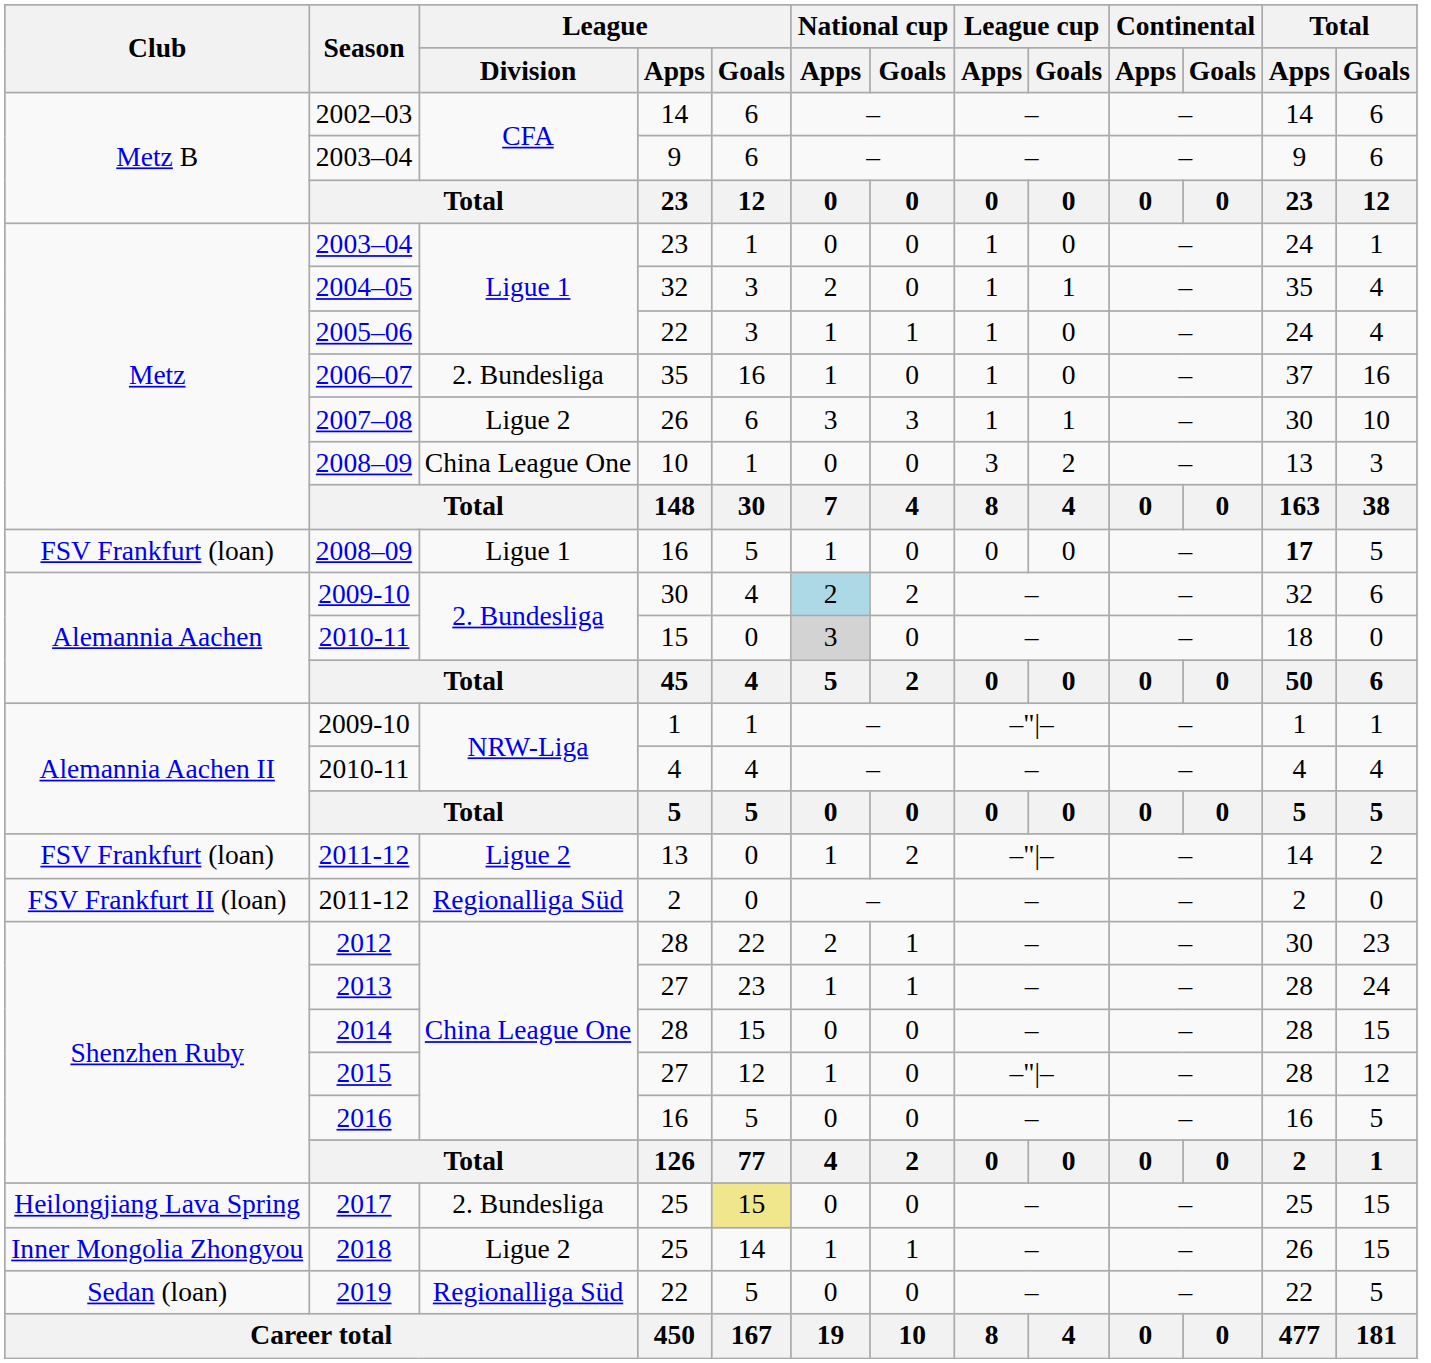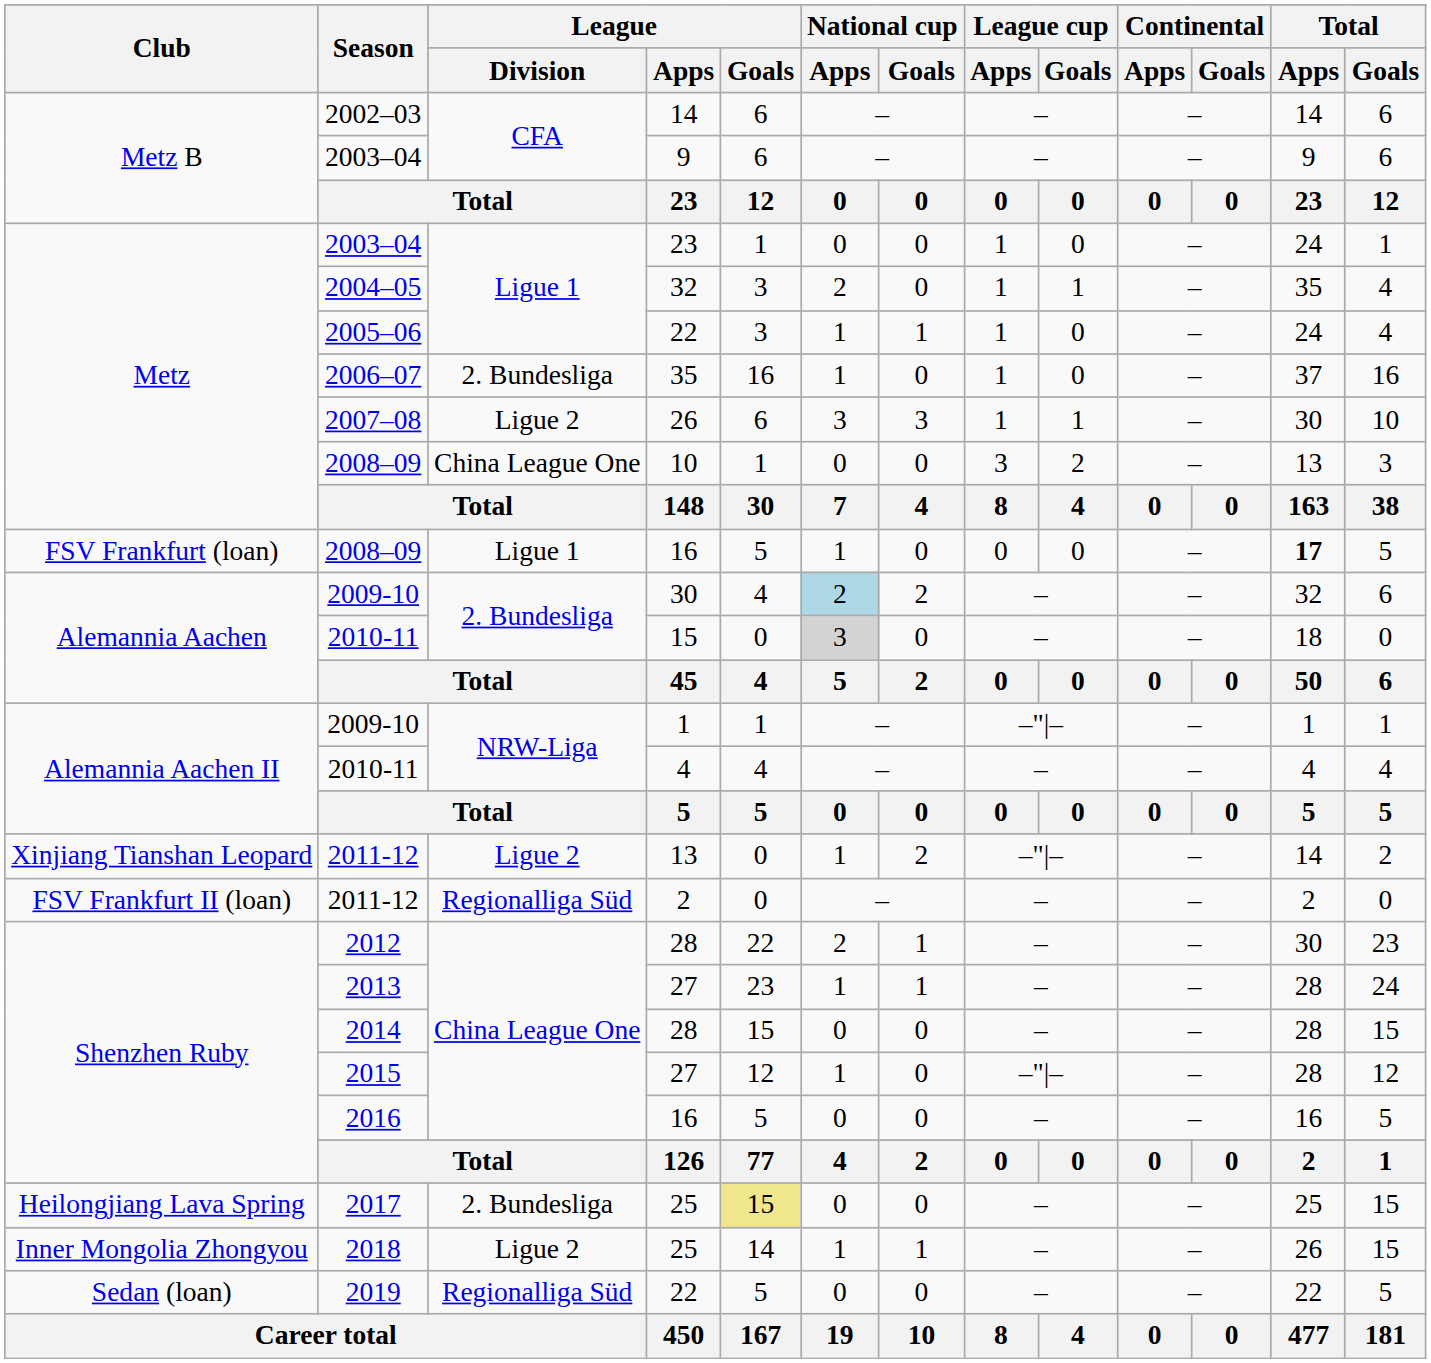 <table class="wikitable" style="text-align: center">
 <tr>
 <th rowspan="2">Club</th>
 <th rowspan="2">Season</th>
 <th colspan="3">League</th>
 <th colspan="2">National cup</th>
 <th colspan="2">League cup</th>
 <th colspan="2">Continental</th>
 <th colspan="2">Total</th>
 </tr>
 <tr>
 <th>Division</th>
 <th>Apps</th>
 <th>Goals</th>
 <th>Apps</th>
 <th>Goals</th>
 <th>Apps</th>
 <th>Goals</th>
 <th>Apps</th>
 <th>Goals</th>
 <th>Apps</th>
 <th>Goals</th>
 </tr>
 <tr>
 <td rowspan="3"><a href='#'>Metz</a> B</td>
 <td>2002–03</td>
 <td rowspan="2"><a href='#'>CFA</a></td>
 <td>14</td>
 <td>6</td>
 <td colspan="2">–</td>
 <td colspan="2">–</td>
 <td colspan="2">–</td>
 <td>14</td>
 <td>6</td>
 </tr>
 <tr>
 <td>2003–04</td>
 <td>9</td>
 <td>6</td>
 <td colspan="2">–</td>
 <td colspan="2">–</td>
 <td colspan="2">–</td>
 <td>9</td>
 <td>6</td>
 </tr>
 <tr>
 <th colspan="2">Total</th>
 <th>23</th>
 <th>12</th>
 <th>0</th>
 <th>0</th>
 <th>0</th>
 <th>0</th>
 <th>0</th>
 <th>0</th>
 <th>23</th>
 <th>12</th>
 </tr>
 <tr>
 <td rowspan="7"><a href='#'>Metz</a></td>
 <td><a href='#'>2003–04</a></td>
 <td rowspan="3"><a href='#'>Ligue 1</a></td>
 <td>23</td>
 <td>1</td>
 <td>0</td>
 <td>0</td>
 <td>1</td>
 <td>0</td>
 <td colspan="2">–</td>
 <td>24</td>
 <td>1</td>
 </tr>
 <tr>
 <td><a href='#'>2004–05</a></td>
 <td>32</td>
 <td>3</td>
 <td>2</td>
 <td>0</td>
 <td>1</td>
 <td>1</td>
 <td colspan="2">–</td>
 <td>35</td>
 <td>4</td>
 </tr>
 <tr>
 <td><a href='#'>2005–06</a></td>
 <td>22</td>
 <td>3</td>
 <td>1</td>
 <td>1</td>
 <td>1</td>
 <td>0</td>
 <td colspan="2">–</td>
 <td>24</td>
 <td>4</td>
 </tr>
 <tr>
 <td><a href='#'>2006–07</a></td>
 <td>2. Bundesliga</td>
 <td>35</td>
 <td>16</td>
 <td>1</td>
 <td>0</td>
 <td>1</td>
 <td>0</td>
 <td colspan="2">–</td>
 <td>37</td>
 <td>16</td>
 </tr>
 <tr>
 <td><a href='#'>2007–08</a></td>
 <td>Ligue 2</td>
 <td>26</td>
 <td>6</td>
 <td>3</td>
 <td>3</td>
 <td>1</td>
 <td>1</td>
 <td colspan="2">–</td>
 <td>30</td>
 <td>10</td>
 </tr>
 <tr>
 <td><a href='#'>2008–09</a></td>
 <td>China League One</td>
 <td>10</td>
 <td>1</td>
 <td>0</td>
 <td>0</td>
 <td>3</td>
 <td>2</td>
 <td colspan="2">–</td>
 <td>13</td>
 <td>3</td>
 </tr>
 <tr>
 <th colspan="2">Total</th>
 <th>148</th>
 <th>30</th>
 <th>7</th>
 <th>4</th>
 <th>8</th>
 <th>4</th>
 <th>0</th>
 <th>0</th>
 <th>163</th>
 <th>38</th>
 </tr>
 <tr>
 <td><a href='#'>FSV Frankfurt</a> (loan)</td>
 <td><a href='#'>2008–09</a></td>
 <td>Ligue 1</td>
 <td>16</td>
 <td>5</td>
 <td>1</td>
 <td>0</td>
 <td>0</td>
 <td>0</td>
 <td colspan="2">–</td>
 <td><strong>17</strong></td>
 <td>5</td>
 </tr>
 <tr>
 <td rowspan="3"><a href='#'>Alemannia Aachen</a></td>
 <td><a href='#'>2009-10</a></td>
 <td rowspan="2"><a href='#'>2. Bundesliga</a></td>
 <td>30</td>
 <td>4</td>
 <td style="background: lightblue;">2</td>
 <td>2</td>
 <td colspan="2">–</td>
 <td colspan="2">–</td>
 <td>32</td>
 <td>6</td>
 </tr>
 <tr>
 <td><a href='#'>2010-11</a></td>
 <td>15</td>
 <td>0</td>
 <td style="background: lightgrey;">3</td>
 <td>0</td>
 <td colspan="2">–</td>
 <td colspan="2">–</td>
 <td>18</td>
 <td>0</td>
 </tr>
 <tr>
 <th colspan="2">Total</th>
 <th>45</th>
 <th>4</th>
 <th>5</th>
 <th>2</th>
 <th>0</th>
 <th>0</th>
 <th>0</th>
 <th>0</th>
 <th>50</th>
 <th>6</th>
 </tr>
 <tr>
 <td rowspan="3"><a href='#'>Alemannia Aachen II</a></td>
 <td>2009-10</td>
 <td rowspan="2"><a href='#'>NRW-Liga</a></td>
 <td>1</td>
 <td>1</td>
 <td colspan="2">–</td>
 <td colspan="2">–"|–</td>
 <td colspan="2">–</td>
 <td>1</td>
 <td>1</td>
 </tr>
 <tr>
 <td>2010-11</td>
 <td>4</td>
 <td>4</td>
 <td colspan="2">–</td>
 <td colspan="2">–</td>
 <td colspan="2">–</td>
 <td>4</td>
 <td>4</td>
 </tr>
 <tr>
 <th colspan="2">Total</th>
 <th>5</th>
 <th>5</th>
 <th>0</th>
 <th>0</th>
 <th>0</th>
 <th>0</th>
 <th>0</th>
 <th>0</th>
 <th>5</th>
 <th>5</th>
 </tr>
 <tr>
-<td><a href='#'>FSV Frankfurt</a> (loan)</td>
+<td><a href='#'>Xinjiang Tianshan Leopard</a></td>
 <td><a href='#'>2011-12</a></td>
 <td><a href='#'>Ligue 2</a></td>
 <td>13</td>
 <td>0</td>
 <td>1</td>
 <td>2</td>
 <td colspan="2">–"|–</td>
 <td colspan="2">–</td>
 <td>14</td>
 <td>2</td>
 </tr>
 <tr>
 <td><a href='#'>FSV Frankfurt II</a> (loan)</td>
 <td>2011-12</td>
 <td><a href='#'>Regionalliga Süd</a></td>
 <td>2</td>
 <td>0</td>
 <td colspan="2">–</td>
 <td colspan="2">–</td>
 <td colspan="2">–</td>
 <td>2</td>
 <td>0</td>
 </tr>
 <tr>
 <td rowspan="6"><a href='#'>Shenzhen Ruby</a></td>
 <td><a href='#'>2012</a></td>
 <td rowspan="5"><a href='#'>China League One</a></td>
 <td>28</td>
 <td>22</td>
 <td>2</td>
 <td>1</td>
 <td colspan="2">–</td>
 <td colspan="2">–</td>
 <td>30</td>
 <td>23</td>
 </tr>
 <tr>
 <td><a href='#'>2013</a></td>
 <td>27</td>
 <td>23</td>
 <td>1</td>
 <td>1</td>
 <td colspan="2">–</td>
 <td colspan="2">–</td>
 <td>28</td>
 <td>24</td>
 </tr>
 <tr>
 <td><a href='#'>2014</a></td>
 <td>28</td>
 <td>15</td>
 <td>0</td>
 <td>0</td>
 <td colspan="2">–</td>
 <td colspan="2">–</td>
 <td>28</td>
 <td>15</td>
 </tr>
 <tr>
 <td><a href='#'>2015</a></td>
 <td>27</td>
 <td>12</td>
 <td>1</td>
 <td>0</td>
 <td colspan="2">–"|–</td>
 <td colspan="2">–</td>
 <td>28</td>
 <td>12</td>
 </tr>
 <tr>
 <td><a href='#'>2016</a></td>
 <td>16</td>
 <td>5</td>
 <td>0</td>
 <td>0</td>
 <td colspan="2">–</td>
 <td colspan="2">–</td>
 <td>16</td>
 <td>5</td>
 </tr>
 <tr>
 <th colspan="2">Total</th>
 <th>126</th>
 <th>77</th>
 <th>4</th>
 <th>2</th>
 <th>0</th>
 <th>0</th>
 <th>0</th>
 <th>0</th>
 <th>2</th>
 <th>1</th>
 </tr>
 <tr>
 <td><a href='#'>Heilongjiang Lava Spring</a></td>
 <td><a href='#'>2017</a></td>
 <td>2. Bundesliga</td>
 <td>25</td>
 <td style="background: khaki;">15</td>
 <td>0</td>
 <td>0</td>
 <td colspan="2">–</td>
 <td colspan="2">–</td>
 <td>25</td>
 <td>15</td>
 </tr>
 <tr>
 <td><a href='#'>Inner Mongolia Zhongyou</a></td>
 <td><a href='#'>2018</a></td>
 <td>Ligue 2</td>
 <td>25</td>
 <td>14</td>
 <td>1</td>
 <td>1</td>
 <td colspan="2">–</td>
 <td colspan="2">–</td>
 <td>26</td>
 <td>15</td>
 </tr>
 <tr>
 <td><a href='#'>Sedan</a> (loan)</td>
 <td><a href='#'>2019</a></td>
 <td><a href='#'>Regionalliga Süd</a></td>
 <td>22</td>
 <td>5</td>
 <td>0</td>
 <td>0</td>
 <td colspan="2">–</td>
 <td colspan="2">–</td>
 <td>22</td>
 <td>5</td>
 </tr>
 <tr>
 <th colspan=3>Career total</th>
 <th>450</th>
 <th>167</th>
 <th>19</th>
 <th>10</th>
 <th>8</th>
 <th>4</th>
 <th>0</th>
 <th>0</th>
 <th>477</th>
 <th>181</th>
 </tr>
 </table>
